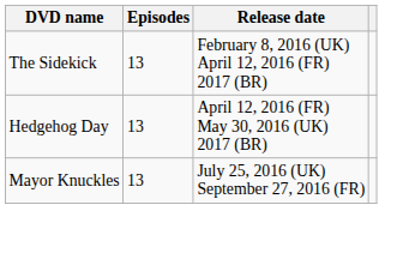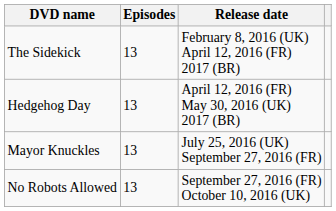 <table class="wikitable">
 <tr>
 <th>DVD name</th>
 <th>Episodes</th>
 <th>Release date</th>
 <th></th>
 </tr>
 <tr>
 <td>The Sidekick</td>
 <td>13</td>
 <td>February 8, 2016 (UK)<br>April 12, 2016 (FR)<br>2017 (BR)</td>
 <td></td>
 </tr>
 <tr>
 <td>Hedgehog Day</td>
 <td>13</td>
 <td>April 12, 2016 (FR)<br>May 30, 2016 (UK)<br>2017 (BR)</td>
 <td></td>
 </tr>
 <tr>
 <td>Mayor Knuckles</td>
 <td>13</td>
 <td>July 25, 2016 (UK)<br>September 27, 2016 (FR)</td>
 <td></td>
 </tr>
+<tr>
+<td>No Robots Allowed</td>
+<td>13</td>
+<td>September 27, 2016 (FR)<br>October 10, 2016 (UK)</td>
+<td></td>
+</tr>
 </table>
